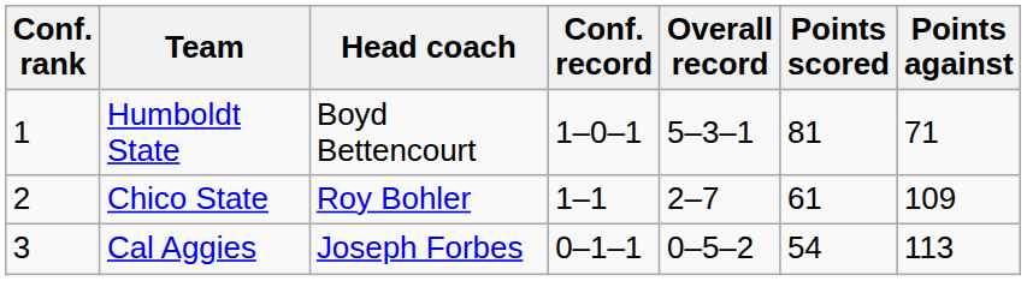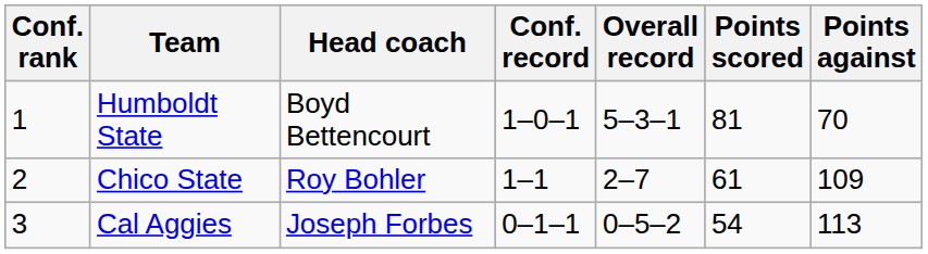 <table class="sortable wikitable".>
 <tr>
 <th width="25">Conf. rank</th>
 <th width="100">Team</th>
 <th width="115">Head coach</th>
 <th width="50">Conf. record</th>
 <th width="50">Overall record</th>
 <th width="50">Points scored</th>
 <th width="50">Points against</th>
 </tr>
 <tr align="left" bgcolor="">
 <td>1</td>
 <td><a href='#'>Humboldt State</a></td>
 <td>Boyd Bettencourt</td>
 <td>1–0–1</td>
 <td>5–3–1</td>
 <td>81</td>
-<td>71</td>
+<td>70</td>
 </tr>
 <tr align="left" bgcolor="">
 <td>2</td>
 <td><a href='#'>Chico State</a></td>
 <td><a href='#'>Roy Bohler</a></td>
 <td>1–1</td>
 <td>2–7</td>
 <td>61</td>
 <td>109</td>
 </tr>
 <tr align="left" bgcolor="">
 <td>3</td>
 <td><a href='#'>Cal Aggies</a></td>
 <td><a href='#'>Joseph Forbes</a></td>
 <td>0–1–1</td>
 <td>0–5–2</td>
 <td>54</td>
 <td>113</td>
 </tr>
 </table>
